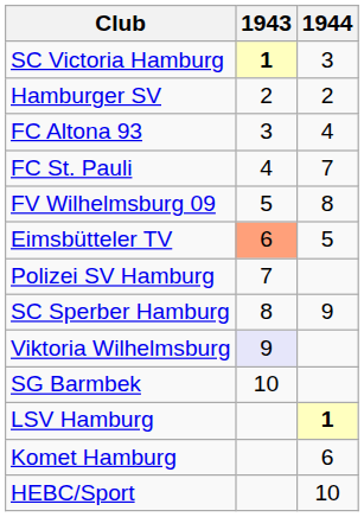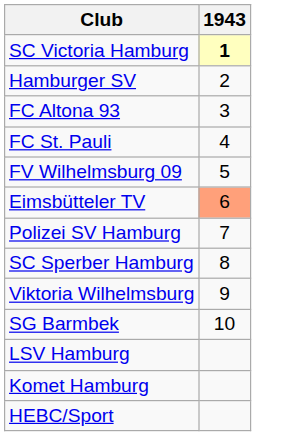 <table class="wikitable">
 <tr>
 <th>Club</th>
 <th>1943</th>
-<th>1944</th>
 </tr>
 <tr align="center">
 <td align="left"><a href='#'>SC Victoria Hamburg</a></td>
 <td bgcolor="#ffffbf"><strong>1</strong></td>
-<td>3</td>
 </tr>
 <tr align="center">
 <td align="left"><a href='#'>Hamburger SV</a></td>
-<td>2</td>
 <td>2</td>
 </tr>
 <tr align="center">
 <td align="left"><a href='#'>FC Altona 93</a></td>
 <td>3</td>
-<td>4</td>
 </tr>
 <tr align="center">
 <td align="left"><a href='#'>FC St. Pauli</a></td>
 <td>4</td>
-<td>7</td>
 </tr>
 <tr align="center">
 <td align="left"><a href='#'>FV Wilhelmsburg 09</a></td>
 <td>5</td>
-<td>8</td>
 </tr>
 <tr align="center">
 <td align="left"><a href='#'>Eimsbütteler TV</a></td>
 <td style="background: lightsalmon;">6</td>
-<td>5</td>
 </tr>
 <tr align="center">
 <td align="left"><a href='#'>Polizei SV Hamburg</a></td>
 <td>7</td>
-<td></td>
 </tr>
 <tr align="center">
 <td align="left"><a href='#'>SC Sperber Hamburg</a></td>
 <td>8</td>
-<td>9</td>
 </tr>
 <tr align="center">
 <td align="left"><a href='#'>Viktoria Wilhelmsburg</a></td>
-<td style="background: lavender;">9</td>
-<td></td>
+<td>9</td>
 </tr>
 <tr align="center">
 <td align="left"><a href='#'>SG Barmbek</a></td>
 <td>10</td>
-<td></td>
 </tr>
 <tr align="center">
 <td align="left"><a href='#'>LSV Hamburg</a></td>
 <td></td>
-<td bgcolor="#ffffbf"><strong>1</strong></td>
 </tr>
 <tr align="center">
 <td align="left"><a href='#'>Komet Hamburg</a></td>
 <td></td>
-<td>6</td>
 </tr>
 <tr align="center">
 <td align="left"><a href='#'>HEBC/Sport</a></td>
 <td></td>
-<td>10</td>
 </tr>
 </table>
